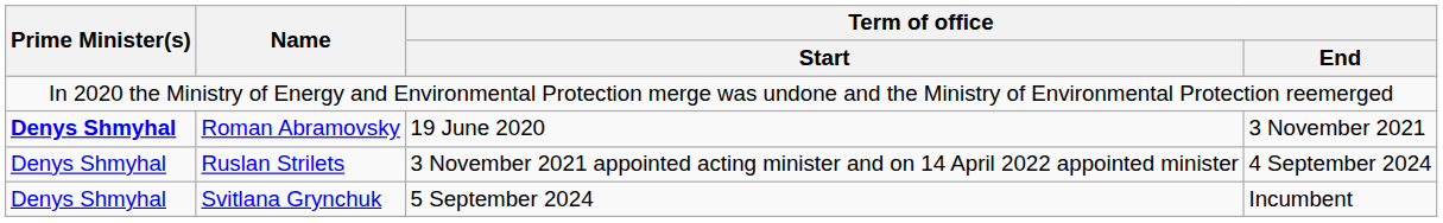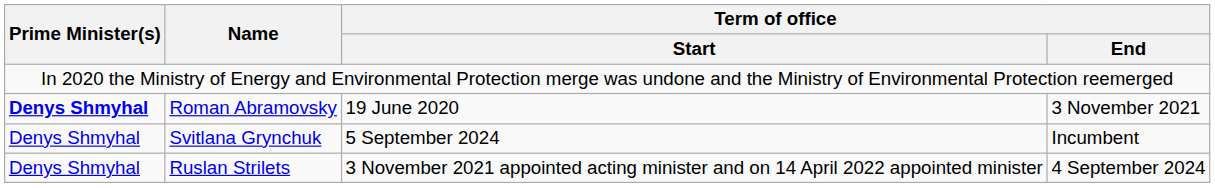 <table class="wikitable">
 <tr>
 <th rowspan="2">Prime Minister(s)</th>
 <th rowspan="2">Name</th>
 <th colspan="2">Term of office</th>
 </tr>
 <tr>
 <th>Start</th>
 <th>End</th>
 </tr>
 <tr>
 <td align=center colspan=4>In 2020 the Ministry of Energy and Environmental Protection merge was undone and the Ministry of Environmental Protection reemerged</td>
 </tr>
 <tr>
 <td><strong><a href='#'>Denys Shmyhal</a></strong></td>
 <td><a href='#'>Roman Abramovsky</a></td>
 <td>19 June 2020</td>
 <td>3 November 2021</td>
 </tr>
 <tr>
 <td><a href='#'>Denys Shmyhal</a></td>
+<td><a href='#'>Svitlana Grynchuk</a></td>
+<td>5 September 2024</td>
+<td>Incumbent</td>
+</tr>
+<tr>
+<td><a href='#'>Denys Shmyhal</a></td>
 <td><a href='#'>Ruslan Strilets</a></td>
 <td>3 November 2021 appointed acting minister and on 14 April 2022 appointed minister</td>
 <td>4 September 2024</td>
 </tr>
-<tr>
-<td><a href='#'>Denys Shmyhal</a></td>
-<td><a href='#'>Svitlana Grynchuk</a></td>
-<td>5 September 2024</td>
-<td>Incumbent</td>
-</tr>
 </table>
